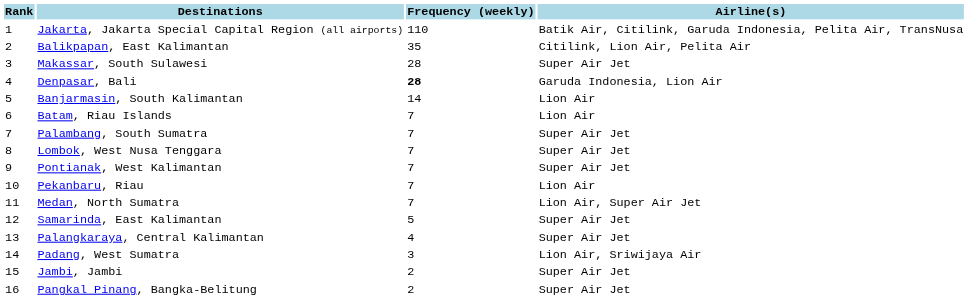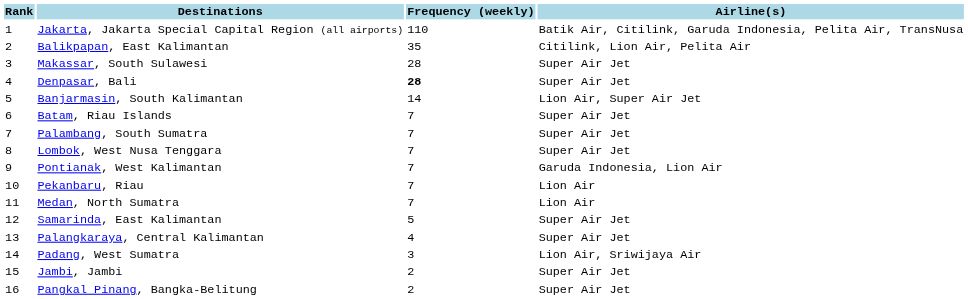 <table class="sortable" style="font-size:89%; align=center;">
 <tr style="background:lightblue;">
 <th>Rank</th>
 <th>Destinations</th>
 <th>Frequency (weekly)</th>
 <th>Airline(s)</th>
 </tr>
 <tr>
 <td>1</td>
 <td> <a href='#'>Jakarta</a>, Jakarta Special Capital Region <small>(all airports)</small></td>
 <td>110</td>
 <td>Batik Air, Citilink, Garuda Indonesia, Pelita Air, TransNusa</td>
 </tr>
 <tr>
 <td>2</td>
 <td> <a href='#'>Balikpapan</a>, East Kalimantan</td>
 <td>35</td>
 <td>Citilink, Lion Air, Pelita Air</td>
 </tr>
 <tr>
 <td>3</td>
 <td> <a href='#'>Makassar</a>, South Sulawesi</td>
 <td>28</td>
 <td>Super Air Jet</td>
 </tr>
 <tr>
 <td>4</td>
 <td> <a href='#'>Denpasar</a>, Bali</td>
 <td><strong>28</strong></td>
-<td>Garuda Indonesia, Lion Air</td>
+<td>Super Air Jet</td>
 </tr>
 <tr>
 <td>5</td>
 <td> <a href='#'>Banjarmasin</a>, South Kalimantan</td>
 <td>14</td>
-<td>Lion Air</td>
+<td>Lion Air, Super Air Jet</td>
 </tr>
 <tr>
 <td>6</td>
 <td> <a href='#'>Batam</a>, Riau Islands</td>
 <td>7</td>
-<td>Lion Air</td>
+<td>Super Air Jet</td>
 </tr>
 <tr>
 <td>7</td>
 <td> <a href='#'>Palambang</a>, South Sumatra</td>
 <td>7</td>
 <td>Super Air Jet</td>
 </tr>
 <tr>
 <td>8</td>
 <td> <a href='#'>Lombok</a>, West Nusa Tenggara</td>
 <td>7</td>
 <td>Super Air Jet</td>
 </tr>
 <tr>
 <td>9</td>
 <td> <a href='#'>Pontianak</a>, West Kalimantan</td>
 <td>7</td>
-<td>Super Air Jet</td>
+<td>Garuda Indonesia, Lion Air</td>
 </tr>
 <tr>
 <td>10</td>
 <td> <a href='#'>Pekanbaru</a>, Riau</td>
 <td>7</td>
 <td>Lion Air</td>
 </tr>
 <tr>
 <td>11</td>
 <td> <a href='#'>Medan</a>, North Sumatra</td>
 <td>7</td>
-<td>Lion Air, Super Air Jet</td>
+<td>Lion Air</td>
 </tr>
 <tr>
 <td>12</td>
 <td> <a href='#'>Samarinda</a>, East Kalimantan</td>
 <td>5</td>
 <td>Super Air Jet</td>
 </tr>
 <tr>
 <td>13</td>
 <td> <a href='#'>Palangkaraya</a>, Central Kalimantan</td>
 <td>4</td>
 <td>Super Air Jet</td>
 </tr>
 <tr>
 <td>14</td>
 <td> <a href='#'>Padang</a>, West Sumatra</td>
 <td>3</td>
 <td>Lion Air, Sriwijaya Air</td>
 </tr>
 <tr>
 <td>15</td>
 <td> <a href='#'>Jambi</a>, Jambi</td>
 <td>2</td>
 <td>Super Air Jet</td>
 </tr>
 <tr>
 <td>16</td>
 <td> <a href='#'>Pangkal Pinang</a>, Bangka-Belitung</td>
 <td>2</td>
 <td>Super Air Jet</td>
 </tr>
 <tr>
 </tr>
 </table>
